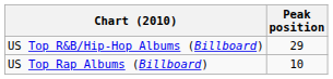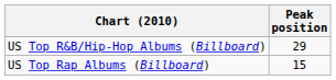 <table class="wikitable">
 <tr>
 <th>Chart (2010)</th>
 <th>Peak<br>position</th>
 </tr>
 <tr>
 <td>US <a href='#'>Top R&B/Hip-Hop Albums</a> (<em><a href='#'>Billboard</a></em>)</td>
 <td style="text-align:center;">29</td>
 </tr>
 <tr>
 <td>US <a href='#'>Top Rap Albums</a> (<em><a href='#'>Billboard</a></em>)</td>
-<td style="text-align:center;">10</td>
+<td style="text-align:center;">15</td>
 </tr>
 </table>
